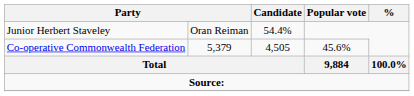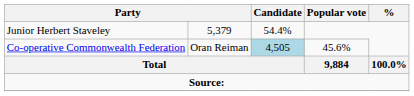 <table class="wikitable">
 <tr>
 <th colspan="2">Party</th>
 <th>Candidate</th>
 <th>Popular vote</th>
 <th>%</th>
 </tr>
 <tr>
 <td> Junior Herbert Staveley</td>
-<td>Oran Reiman</td>
+<td align=center>5,379</td>
 <td align=center>54.4%</td>
 </tr>
 <tr>
 <td><a href='#'>Co-operative Commonwealth Federation</a></td>
-<td align=center>5,379</td>
-<td align=center>4,505</td>
+<td>Oran Reiman</td>
+<td align=center style="background: lightblue;">4,505</td>
 <td align=center>45.6%</td>
 </tr>
 <tr>
 <th colspan=3>Total</th>
 <th>9,884</th>
 <th>100.0%</th>
 </tr>
 <tr>
 <td align="center" colspan=5><strong>Source:</strong> </td>
 </tr>
 <tr>
 </tr>
 </table>
